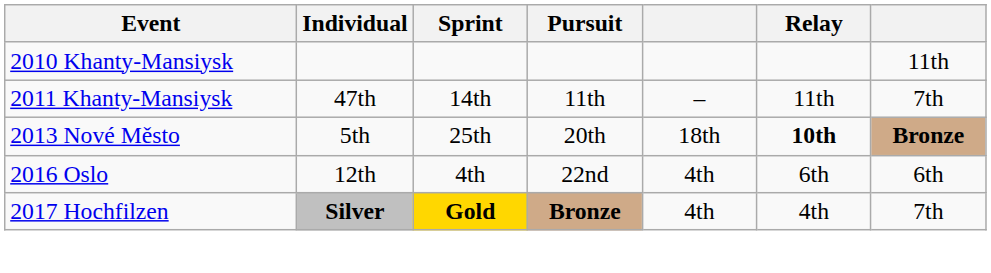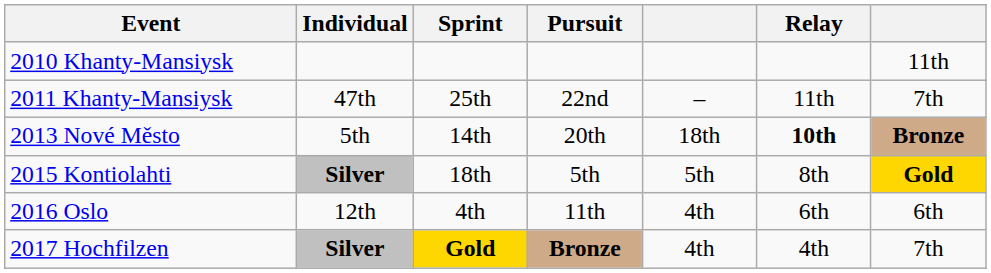 <table class="wikitable" style="text-align: center;">
 <tr>
 <th style="width:190px;">Event</th>
 <th style="width:70px;">Individual</th>
 <th style="width:70px;">Sprint</th>
 <th style="width:70px;">Pursuit</th>
 <th style="width:70px;"></th>
 <th style="width:70px;">Relay</th>
 <th style="width:70px;"></th>
 </tr>
 <tr>
 <td align=left> <a href='#'>2010 Khanty-Mansiysk</a></td>
 <td></td>
 <td></td>
 <td></td>
 <td></td>
 <td></td>
 <td>11th</td>
 </tr>
 <tr>
 <td align=left> <a href='#'>2011 Khanty-Mansiysk</a></td>
 <td>47th</td>
-<td>14th</td>
-<td>11th</td>
+<td>25th</td>
+<td>22nd</td>
 <td>–</td>
 <td>11th</td>
 <td>7th</td>
 </tr>
 <tr>
 <td align=left> <a href='#'>2013 Nové Město</a></td>
 <td>5th</td>
-<td>25th</td>
+<td>14th</td>
 <td>20th</td>
 <td>18th</td>
 <td><strong>10th</strong></td>
 <td style="background:#cfaa88;"><strong>Bronze</strong></td>
 </tr>
 <tr>
+<td align=left> <a href='#'>2015 Kontiolahti</a></td>
+<td align=center bgcolor=silver><strong>Silver</strong></td>
+<td>18th</td>
+<td>5th</td>
+<td>5th</td>
+<td>8th</td>
+<td align=center bgcolor=gold><strong>Gold</strong></td>
+</tr>
+<tr>
 <td align=left> <a href='#'>2016 Oslo</a></td>
 <td>12th</td>
 <td>4th</td>
-<td>22nd</td>
+<td>11th</td>
 <td>4th</td>
 <td>6th</td>
 <td>6th</td>
 </tr>
 <tr>
 <td align=left> <a href='#'>2017 Hochfilzen</a></td>
 <td align=center bgcolor=silver><strong>Silver</strong></td>
 <td align=center bgcolor=gold><strong>Gold</strong></td>
 <td style="background:#cfaa88;"><strong>Bronze</strong></td>
 <td>4th</td>
 <td>4th</td>
 <td>7th</td>
 </tr>
 </table>
